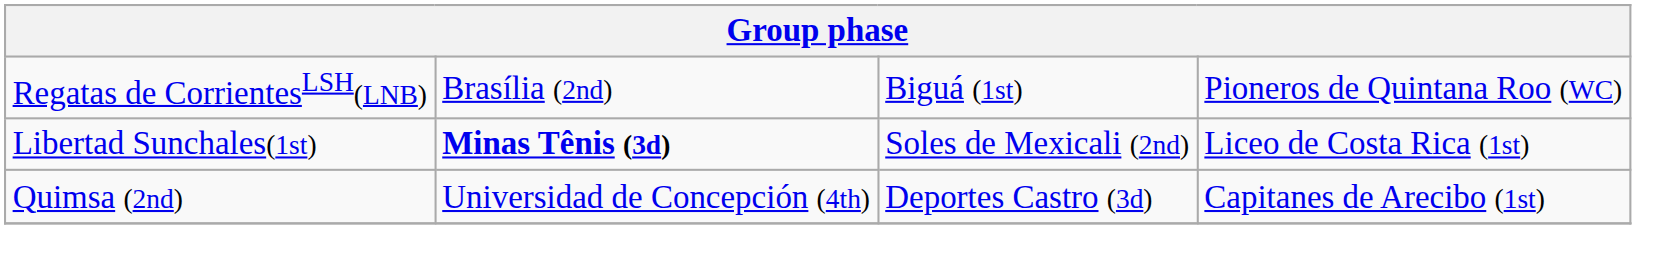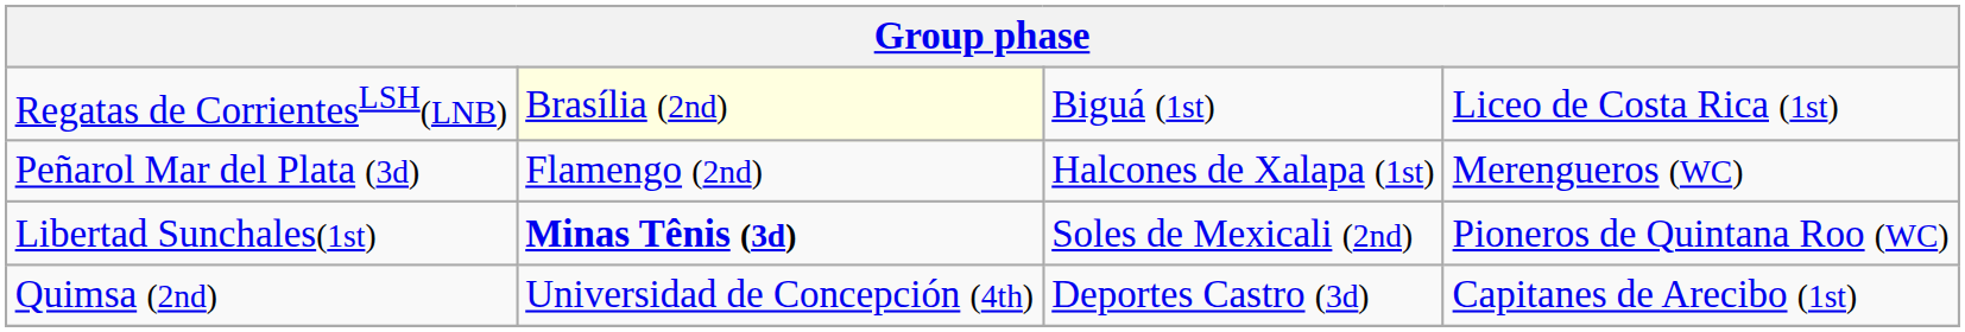 <table class="wikitable" style="white-space: nowrap;">
 <tr>
 <th colspan=4><a href='#'>Group phase</a></th>
 </tr>
 <tr>
 <td> <a href='#'>Regatas de Corrientes</a><sup><a href='#'>LSH</a></sup><small>(<a href='#'>LNB</a>)</small></td>
-<td> <a href='#'>Brasília</a> <small>(<a href='#'>2nd</a>)</small></td>
+<td style="background: lightyellow;"> <a href='#'>Brasília</a> <small>(<a href='#'>2nd</a>)</small></td>
 <td> <a href='#'>Biguá</a> <small>(<a href='#'>1st</a>)</small></td>
-<td> <a href='#'>Pioneros de Quintana Roo</a> <small>(<a href='#'>WC</a>)</small></td>
+<td> <a href='#'>Liceo de Costa Rica</a> <small>(<a href='#'>1st</a>)</small></td>
+</tr>
+<tr>
+<td> <a href='#'>Peñarol Mar del Plata</a> <small>(<a href='#'>3d</a>)</small></td>
+<td> <a href='#'>Flamengo</a> <small>(<a href='#'>2nd</a>)</small></td>
+<td> <a href='#'>Halcones de Xalapa</a> <small>(<a href='#'>1st</a>)</small></td>
+<td> <a href='#'>Merengueros</a> <small>(<a href='#'>WC</a>)</small></td>
 </tr>
 <tr>
 <td> <a href='#'>Libertad Sunchales</a><small>(<a href='#'>1st</a>)</small></td>
 <td><strong> <a href='#'>Minas Tênis</a> <small>(<a href='#'>3d</a>)</small></strong></td>
 <td> <a href='#'>Soles de Mexicali</a> <small>(<a href='#'>2nd</a>)</small></td>
-<td> <a href='#'>Liceo de Costa Rica</a> <small>(<a href='#'>1st</a>)</small></td>
+<td> <a href='#'>Pioneros de Quintana Roo</a> <small>(<a href='#'>WC</a>)</small></td>
 </tr>
 <tr>
 <td> <a href='#'>Quimsa</a> <small>(<a href='#'>2nd</a>)</small></td>
 <td> <a href='#'>Universidad de Concepción</a> <small>(<a href='#'>4th</a>)</small></td>
 <td> <a href='#'>Deportes Castro</a> <small>(<a href='#'>3d</a>)</small></td>
 <td> <a href='#'>Capitanes de Arecibo</a> <small>(<a href='#'>1st</a>)</small></td>
 </tr>
 <tr>
 </tr>
 </table>
